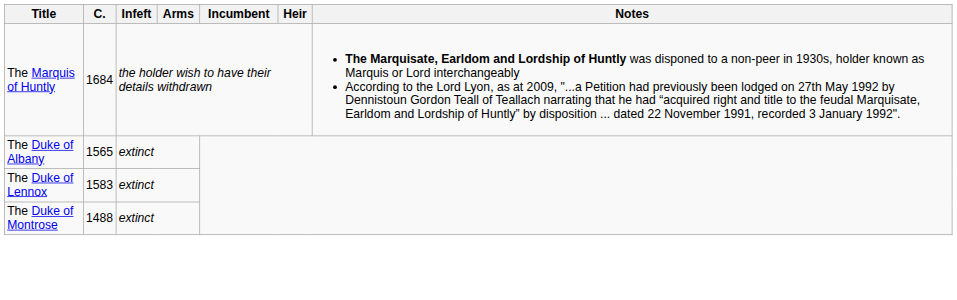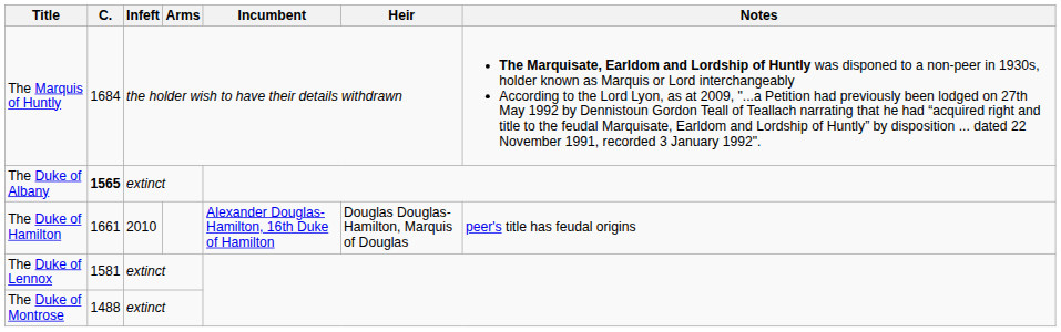 <table class="wikitable">
 <tr>
 <th>Title</th>
 <th>C.</th>
 <th>Infeft</th>
 <th>Arms</th>
 <th>Incumbent</th>
 <th>Heir</th>
 <th>Notes</th>
 </tr>
 <tr>
 <td>The <a href='#'>Marquis of Huntly</a></td>
 <td>1684 </td>
 <td colspan="4"><em>the holder wish to have their details withdrawn</em></td>
 <td><br><ul><li><strong>The Marquisate, Earldom and Lordship of Huntly</strong> was disponed to a non-peer in 1930s, holder known as Marquis or Lord interchangeably</li><li>According to the Lord Lyon, as at 2009, "...a Petition had previously been lodged on 27th May 1992 by Dennistoun Gordon Teall of Teallach narrating that he had “acquired right and title to the feudal Marquisate, Earldom and Lordship of Huntly” by disposition ... dated 22 November 1991, recorded 3 January 1992".</li></ul></td>
 </tr>
 <tr>
 <td>The <a href='#'>Duke of Albany</a></td>
-<td>1565 </td>
+<td><strong>1565 </strong></td>
 <td colspan=2><em>extinct</em></td>
 </tr>
 <tr>
+<td>The <a href='#'>Duke of Hamilton</a></td>
+<td>1661 </td>
+<td>2010</td>
+<td> </td>
+<td><a href='#'>Alexander Douglas-Hamilton, 16th Duke of Hamilton</a></td>
+<td>Douglas Douglas-Hamilton, Marquis of Douglas</td>
+<td><a href='#'>peer's</a> title has feudal origins</td>
+</tr>
+<tr>
 <td>The <a href='#'>Duke of Lennox</a></td>
-<td>1583 </td>
+<td>1581 </td>
 <td colspan=2><em>extinct</em></td>
 </tr>
 <tr>
 <td>The <a href='#'>Duke of Montrose</a></td>
 <td>1488 </td>
 <td colspan=2><em>extinct</em></td>
 </tr>
 </table>
